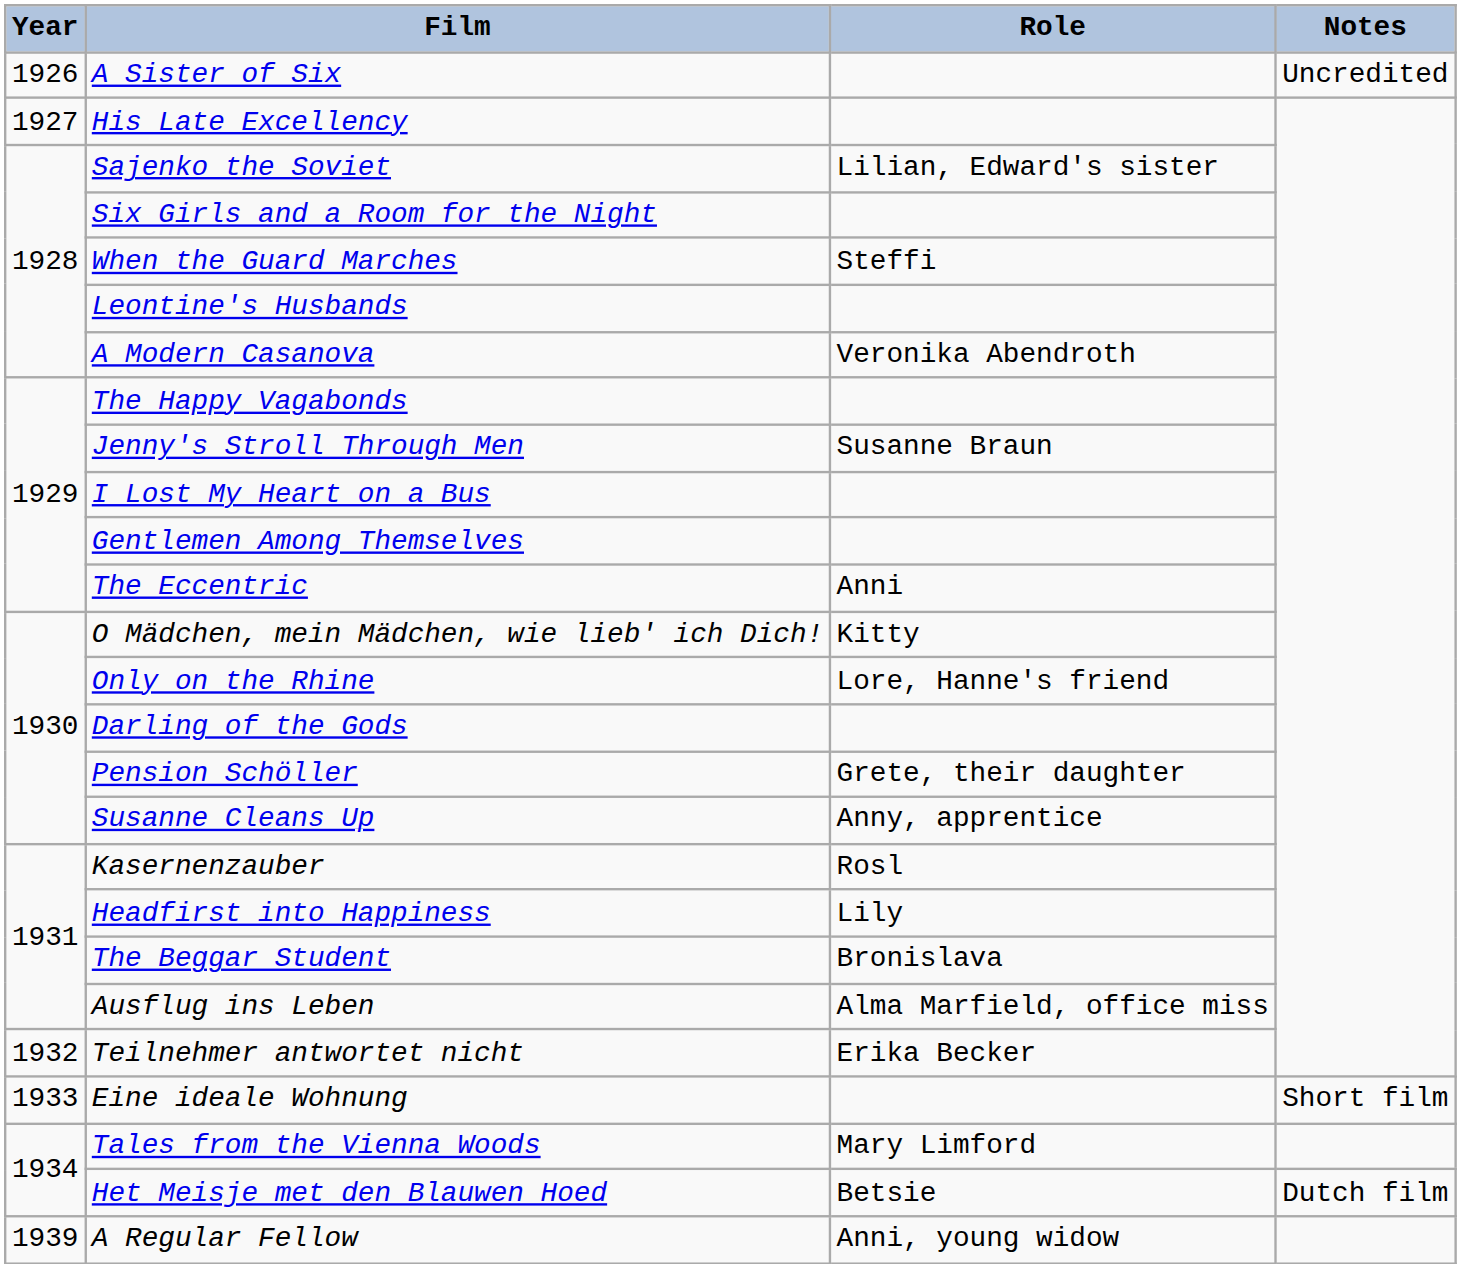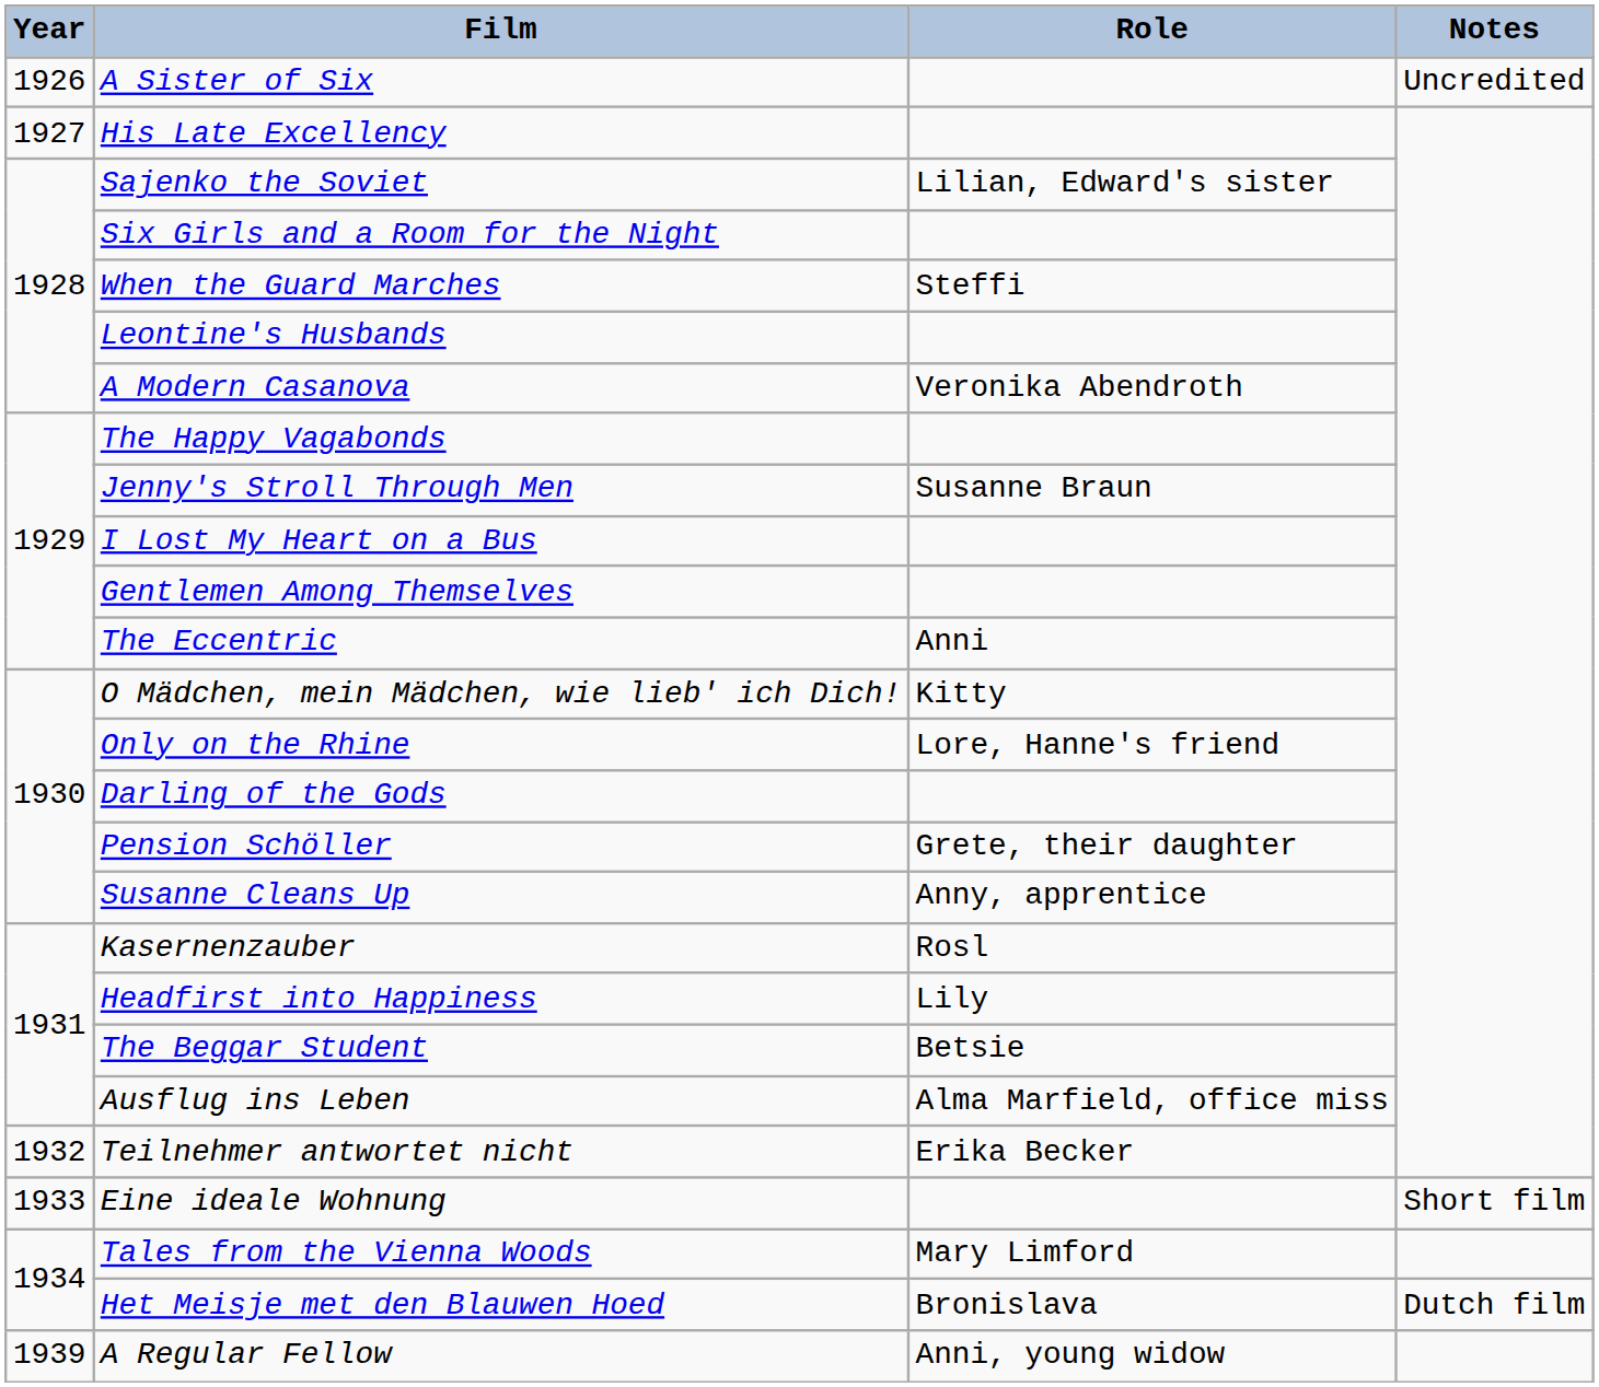 <table class="wikitable" style="font-size:90%;">
 <tr>
 <th style="background:#B0C4DE;">Year</th>
 <th style="background:#B0C4DE;">Film</th>
 <th style="background:#B0C4DE;">Role</th>
 <th style="background:#B0C4DE;">Notes</th>
 </tr>
 <tr>
 <td>1926</td>
 <td><em><a href='#'>A Sister of Six</a></em></td>
 <td></td>
 <td>Uncredited</td>
 </tr>
 <tr>
 <td>1927</td>
 <td><em><a href='#'>His Late Excellency</a></em></td>
 <td></td>
 </tr>
 <tr>
 <td rowspan=5>1928</td>
 <td><em><a href='#'>Sajenko the Soviet</a></em></td>
 <td>Lilian, Edward's sister</td>
 </tr>
 <tr>
 <td><em><a href='#'>Six Girls and a Room for the Night</a></em></td>
 <td></td>
 </tr>
 <tr>
 <td><em><a href='#'>When the Guard Marches</a></em></td>
 <td>Steffi</td>
 </tr>
 <tr>
 <td><em><a href='#'>Leontine's Husbands</a></em></td>
 <td></td>
 </tr>
 <tr>
 <td><em><a href='#'>A Modern Casanova</a></em></td>
 <td>Veronika Abendroth</td>
 </tr>
 <tr>
 <td rowspan=5>1929</td>
 <td><em><a href='#'>The Happy Vagabonds</a></em></td>
 <td></td>
 </tr>
 <tr>
 <td><em><a href='#'>Jenny's Stroll Through Men</a></em></td>
 <td>Susanne Braun</td>
 </tr>
 <tr>
 <td><em><a href='#'>I Lost My Heart on a Bus</a></em></td>
 <td></td>
 </tr>
 <tr>
 <td><em><a href='#'>Gentlemen Among Themselves</a></em></td>
 <td></td>
 </tr>
 <tr>
 <td><em><a href='#'>The Eccentric</a></em></td>
 <td>Anni</td>
 </tr>
 <tr>
 <td rowspan=5>1930</td>
 <td><em>O Mädchen, mein Mädchen, wie lieb' ich Dich!</em></td>
 <td>Kitty</td>
 </tr>
 <tr>
 <td><em><a href='#'>Only on the Rhine</a></em></td>
 <td>Lore, Hanne's friend</td>
 </tr>
 <tr>
 <td><em><a href='#'>Darling of the Gods</a></em></td>
 <td></td>
 </tr>
 <tr>
 <td><em><a href='#'>Pension Schöller</a></em></td>
 <td>Grete, their daughter</td>
 </tr>
 <tr>
 <td><em><a href='#'>Susanne Cleans Up</a></em></td>
 <td>Anny, apprentice</td>
 </tr>
 <tr>
 <td rowspan=4>1931</td>
 <td><em>Kasernenzauber</em></td>
 <td>Rosl</td>
 </tr>
 <tr>
 <td><em><a href='#'>Headfirst into Happiness</a></em></td>
 <td>Lily</td>
 </tr>
 <tr>
 <td><em><a href='#'>The Beggar Student</a></em></td>
-<td>Bronislava</td>
+<td>Betsie</td>
 </tr>
 <tr>
 <td><em>Ausflug ins Leben</em></td>
 <td>Alma Marfield, office miss</td>
 </tr>
 <tr>
 <td>1932</td>
 <td><em>Teilnehmer antwortet nicht</em></td>
 <td>Erika Becker</td>
 </tr>
 <tr>
 <td>1933</td>
 <td><em>Eine ideale Wohnung</em></td>
 <td></td>
 <td>Short film</td>
 </tr>
 <tr>
 <td rowspan=2>1934</td>
 <td><em><a href='#'>Tales from the Vienna Woods</a></em></td>
 <td>Mary Limford</td>
 </tr>
 <tr>
 <td><em><a href='#'>Het Meisje met den Blauwen Hoed</a></em></td>
-<td>Betsie</td>
+<td>Bronislava</td>
 <td>Dutch film</td>
 </tr>
 <tr>
 <td>1939</td>
 <td><em>A Regular Fellow</em></td>
 <td>Anni, young widow</td>
 </tr>
 </table>
